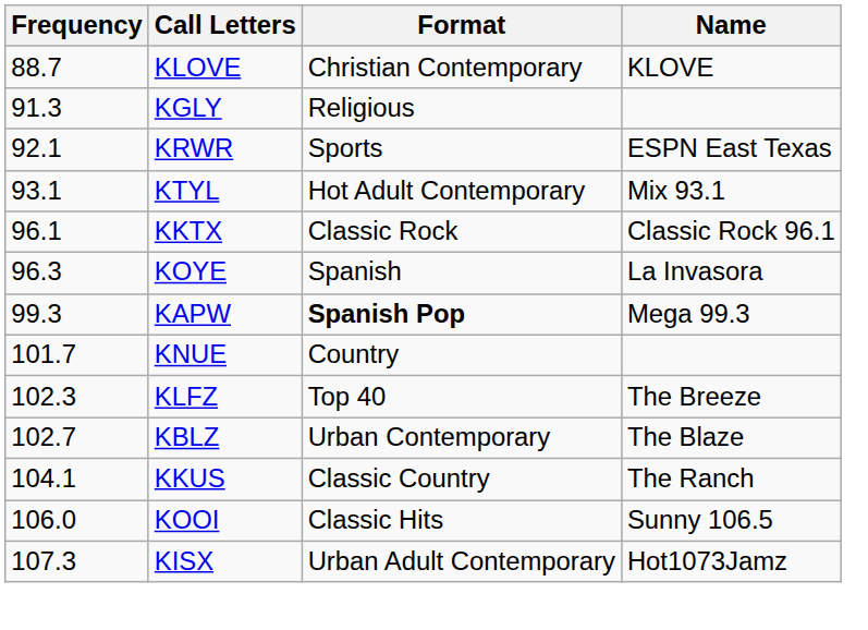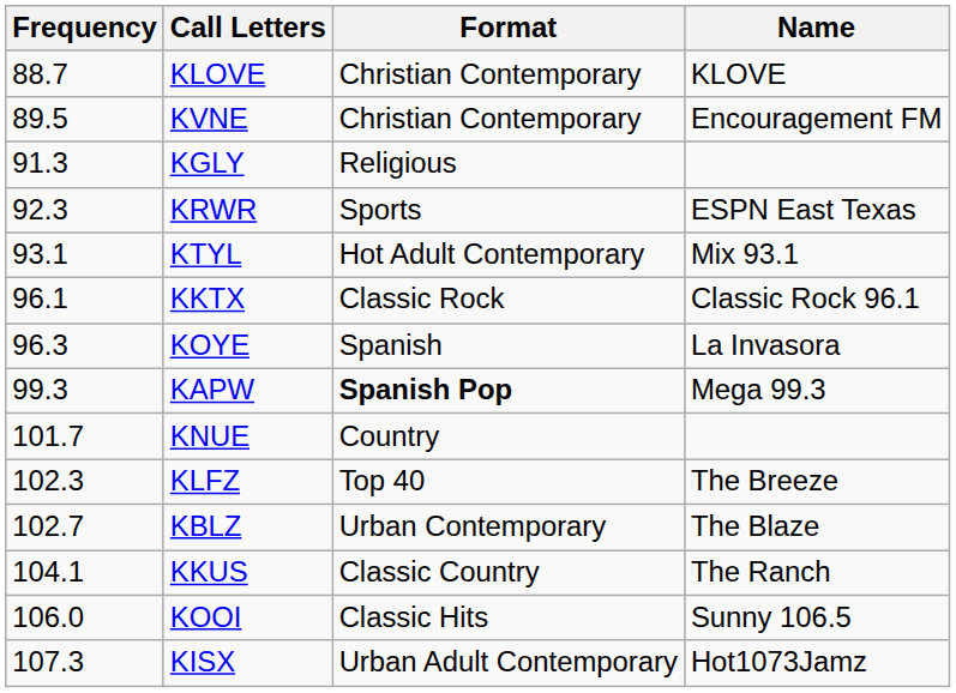 <table class="wikitable sortable">
 <tr>
 <th valign="bottom">Frequency<br></th>
 <th valign="bottom">Call Letters<br></th>
 <th valign="bottom">Format<br></th>
 <th valign="bottom">Name<br></th>
 </tr>
 <tr>
 <td>88.7</td>
 <td><a href='#'>KLOVE</a></td>
 <td>Christian Contemporary</td>
 <td>KLOVE</td>
 </tr>
 <tr>
+<td>89.5</td>
+<td><a href='#'>KVNE</a></td>
+<td>Christian Contemporary</td>
+<td>Encouragement FM</td>
+</tr>
+<tr>
 <td>91.3</td>
 <td><a href='#'>KGLY</a></td>
 <td>Religious</td>
 <td></td>
 </tr>
 <tr>
-<td>92.1</td>
+<td>92.3</td>
 <td><a href='#'>KRWR</a></td>
 <td>Sports</td>
 <td>ESPN East Texas</td>
 </tr>
 <tr>
 <td>93.1</td>
 <td><a href='#'>KTYL</a></td>
 <td>Hot Adult Contemporary</td>
 <td>Mix 93.1</td>
 </tr>
 <tr>
 <td>96.1</td>
 <td><a href='#'>KKTX</a></td>
 <td>Classic Rock</td>
 <td>Classic Rock 96.1</td>
 </tr>
 <tr>
 <td>96.3</td>
 <td><a href='#'>KOYE</a></td>
 <td>Spanish</td>
 <td>La Invasora</td>
 </tr>
 <tr>
 <td>99.3</td>
 <td><a href='#'>KAPW</a></td>
 <td><strong>Spanish Pop</strong></td>
 <td>Mega 99.3</td>
 </tr>
 <tr>
 <td>101.7</td>
 <td><a href='#'>KNUE</a></td>
 <td>Country</td>
 <td></td>
 </tr>
 <tr>
 <td>102.3</td>
 <td><a href='#'>KLFZ</a></td>
 <td>Top 40</td>
 <td>The Breeze</td>
 </tr>
 <tr>
 <td>102.7</td>
 <td><a href='#'>KBLZ</a></td>
 <td>Urban Contemporary</td>
 <td>The Blaze</td>
 </tr>
 <tr>
 <td>104.1</td>
 <td><a href='#'>KKUS</a></td>
 <td>Classic Country</td>
 <td>The Ranch</td>
 </tr>
 <tr>
 <td>106.0</td>
 <td><a href='#'>KOOI</a></td>
 <td>Classic Hits</td>
 <td>Sunny 106.5</td>
 </tr>
 <tr>
 <td>107.3</td>
 <td><a href='#'>KISX</a></td>
 <td>Urban Adult Contemporary</td>
 <td>Hot1073Jamz</td>
 </tr>
 </table>
